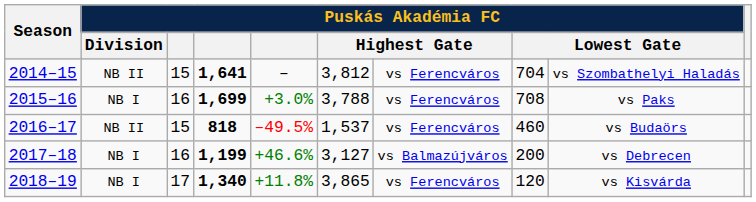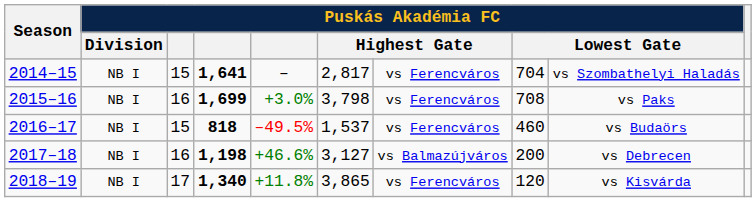 <table class="wikitable" style="text-align: center; font-size: 90%;">
 <tr>
 <th rowspan=2>Season</th>
 <th colspan=8 style="color:#fbC01E;background:#08244A">Puskás Akadémia FC</th>
 <th rowspan=2></th>
 </tr>
 <tr>
 <th>Division</th>
 <th></th>
 <th></th>
 <th></th>
 <th colspan=2>Highest Gate</th>
 <th colspan=2>Lowest Gate</th>
 </tr>
 <tr>
 <td><a href='#'>2014–15</a></td>
-<td><small>NB II</small></td>
+<td><small>NB I</small></td>
 <td>15</td>
 <td><strong>1,641</strong></td>
 <td>–</td>
-<td>3,812</td>
+<td>2,817</td>
 <td><small>vs <a href='#'>Ferencváros</a></small></td>
 <td>704</td>
 <td><small>vs <a href='#'>Szombathelyi Haladás</a></small></td>
 <td></td>
 </tr>
 <tr>
 <td><a href='#'>2015–16</a></td>
 <td><small>NB I</small></td>
 <td>16</td>
 <td><strong>1,699</strong></td>
 <td align="right"; style="color: green">+3.0%</td>
-<td>3,788</td>
+<td>3,798</td>
 <td><small>vs <a href='#'>Ferencváros</a></small></td>
 <td>708</td>
 <td><small>vs <a href='#'>Paks</a></small></td>
 <td></td>
 </tr>
 <tr>
 <td><a href='#'>2016–17</a></td>
-<td><small>NB II</small></td>
+<td><small>NB I</small></td>
 <td>15</td>
 <td><strong>818</strong></td>
 <td align="right"; style="color: red">–49.5%</td>
 <td>1,537</td>
 <td><small>vs <a href='#'>Ferencváros</a></small></td>
 <td>460</td>
 <td><small>vs <a href='#'>Budaörs</a></small></td>
 <td></td>
 </tr>
 <tr>
 <td><a href='#'>2017–18</a></td>
 <td><small>NB I</small></td>
 <td>16</td>
-<td><strong>1,199</strong></td>
+<td><strong>1,198</strong></td>
 <td align="right"; style="color: green">+46.6%</td>
 <td>3,127</td>
 <td><small>vs <a href='#'>Balmazújváros</a></small></td>
 <td>200</td>
 <td><small>vs <a href='#'>Debrecen</a></small></td>
 <td></td>
 </tr>
 <tr>
 <td><a href='#'>2018–19</a></td>
 <td><small>NB I</small></td>
 <td>17</td>
 <td><strong>1,340</strong></td>
 <td align="right"; style="color: green">+11.8%</td>
 <td>3,865</td>
 <td><small>vs <a href='#'>Ferencváros</a></small></td>
 <td>120</td>
 <td><small>vs <a href='#'>Kisvárda</a></small></td>
 <td></td>
 </tr>
 </table>
